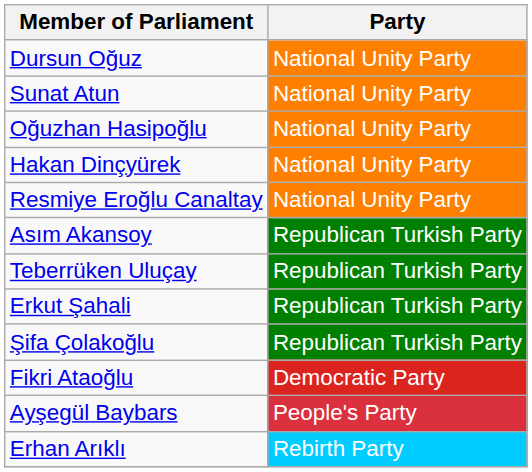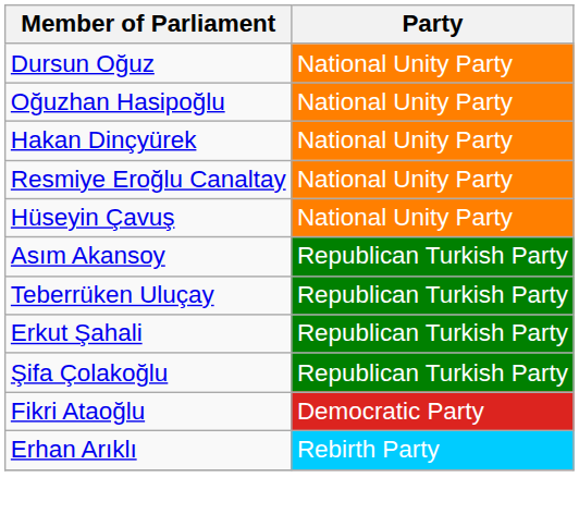 <table class="wikitable">
 <tr>
 <th>Member of Parliament</th>
 <th>Party</th>
 </tr>
 <tr>
 <td><a href='#'>Dursun Oğuz</a></td>
-<td style="background:#FF7F00; color:white">National Unity Party</td>
-</tr>
-<tr>
-<td><a href='#'>Sunat Atun</a></td>
 <td style="background:#FF7F00; color:white">National Unity Party</td>
 </tr>
 <tr>
 <td><a href='#'>Oğuzhan Hasipoğlu</a></td>
 <td style="background:#FF7F00; color:white">National Unity Party</td>
 </tr>
 <tr>
 <td><a href='#'>Hakan Dinçyürek</a></td>
 <td style="background:#FF7F00; color:white">National Unity Party</td>
 </tr>
 <tr>
 <td><a href='#'>Resmiye Eroğlu Canaltay</a></td>
+<td style="background:#FF7F00; color:white">National Unity Party</td>
+</tr>
+<tr>
+<td><a href='#'>Hüseyin Çavuş</a></td>
 <td style="background:#FF7F00; color:white">National Unity Party</td>
 </tr>
 <tr>
 <td><a href='#'>Asım Akansoy</a></td>
 <td style="background:#008000; color:white">Republican Turkish Party</td>
 </tr>
 <tr>
 <td><a href='#'>Teberrüken Uluçay</a></td>
 <td style="background:#008000; color:white">Republican Turkish Party</td>
 </tr>
 <tr>
 <td><a href='#'>Erkut Şahali</a></td>
 <td style="background:#008000; color:white">Republican Turkish Party</td>
 </tr>
 <tr>
 <td><a href='#'>Şifa Çolakoğlu</a></td>
 <td style="background:#008000; color:white">Republican Turkish Party</td>
 </tr>
 <tr>
 <td><a href='#'>Fikri Ataoğlu</a></td>
 <td style="background:#DC241f; color:white">Democratic Party</td>
 </tr>
 <tr>
-<td><a href='#'>Ayşegül Baybars</a></td>
-<td style="background:#DB303D; color:white">People's Party</td>
-</tr>
-<tr>
 <td><a href='#'>Erhan Arıklı</a></td>
 <td style="background:#00CCFF; color:white">Rebirth Party</td>
 </tr>
 <tr>
 </tr>
 </table>
